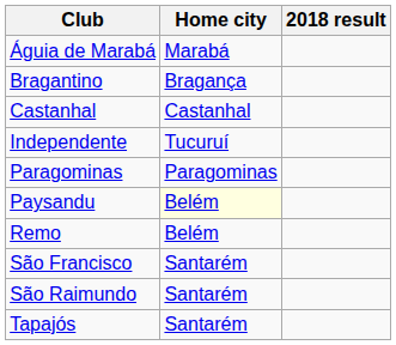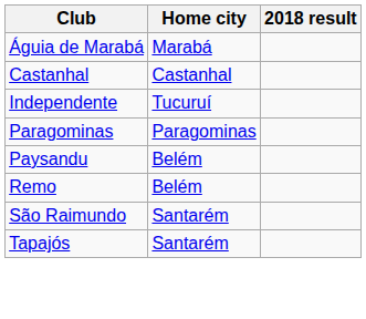 <table class="wikitable sortable">
 <tr>
 <th>Club</th>
 <th>Home city</th>
 <th>2018 result</th>
 </tr>
 <tr>
 <td><a href='#'>Águia de Marabá</a></td>
 <td><a href='#'>Marabá</a></td>
-<td></td>
-</tr>
-<tr>
-<td><a href='#'>Bragantino</a></td>
-<td><a href='#'>Bragança</a></td>
 <td></td>
 </tr>
 <tr>
 <td><a href='#'>Castanhal</a></td>
 <td><a href='#'>Castanhal</a></td>
 <td></td>
 </tr>
 <tr>
 <td><a href='#'>Independente</a></td>
 <td><a href='#'>Tucuruí</a></td>
 <td></td>
 </tr>
 <tr>
 <td><a href='#'>Paragominas</a></td>
 <td><a href='#'>Paragominas</a></td>
 <td></td>
 </tr>
 <tr>
 <td><a href='#'>Paysandu</a></td>
-<td style="background: lightyellow;"><a href='#'>Belém</a></td>
+<td><a href='#'>Belém</a></td>
 <td></td>
 </tr>
 <tr>
 <td><a href='#'>Remo</a></td>
 <td><a href='#'>Belém</a></td>
-<td></td>
-</tr>
-<tr>
-<td><a href='#'>São Francisco</a></td>
-<td><a href='#'>Santarém</a></td>
 <td></td>
 </tr>
 <tr>
 <td><a href='#'>São Raimundo</a></td>
 <td><a href='#'>Santarém</a></td>
 <td></td>
 </tr>
 <tr>
 <td><a href='#'>Tapajós</a></td>
 <td><a href='#'>Santarém</a></td>
 <td></td>
 </tr>
 <tr>
 </tr>
 </table>
